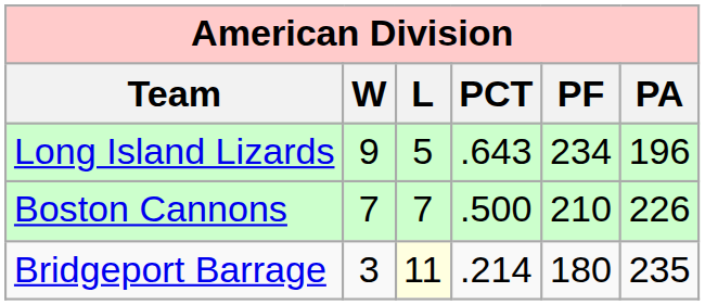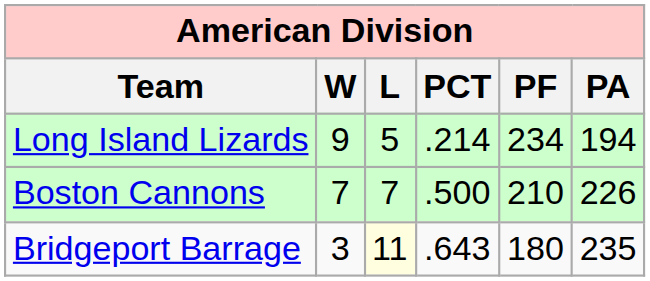 <table class="wikitable">
 <tr bgcolor="#ffcbcb">
 <td colspan="7" align="center"><strong>American Division</strong></td>
 </tr>
 <tr bgcolor="#efefef">
 <th>Team</th>
 <th>W</th>
 <th>L</th>
 <th>PCT</th>
 <th>PF</th>
 <th>PA</th>
 </tr>
 <tr align="center" bgcolor="#ccffcc">
 <td align="left"><a href='#'>Long Island Lizards</a></td>
 <td>9</td>
 <td>5</td>
-<td>.643</td>
+<td>.214</td>
 <td>234</td>
-<td>196</td>
+<td>194</td>
 </tr>
 <tr align="center" bgcolor="#ccffcc">
 <td align="left"><a href='#'>Boston Cannons</a></td>
 <td>7</td>
 <td>7</td>
 <td>.500</td>
 <td>210</td>
 <td>226</td>
 </tr>
 <tr align="center">
 <td align="left"><a href='#'>Bridgeport Barrage</a></td>
 <td>3</td>
 <td style="background: lightyellow;">11</td>
-<td>.214</td>
+<td>.643</td>
 <td>180</td>
 <td>235</td>
 </tr>
 </table>
